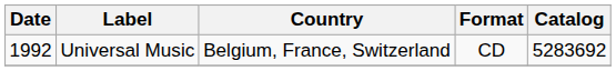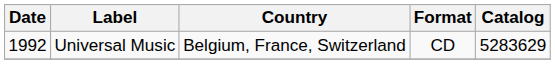 <table class="wikitable">
 <tr>
 <th>Date</th>
 <th>Label</th>
 <th>Country</th>
 <th>Format</th>
 <th>Catalog</th>
 </tr>
 <tr>
 <td align=center>1992</td>
 <td align=center>Universal Music</td>
 <td align=center>Belgium, France, Switzerland</td>
 <td align=center>CD</td>
-<td align=center>5283692</td>
+<td align=center>5283629</td>
 </tr>
 <tr>
 </tr>
 </table>
